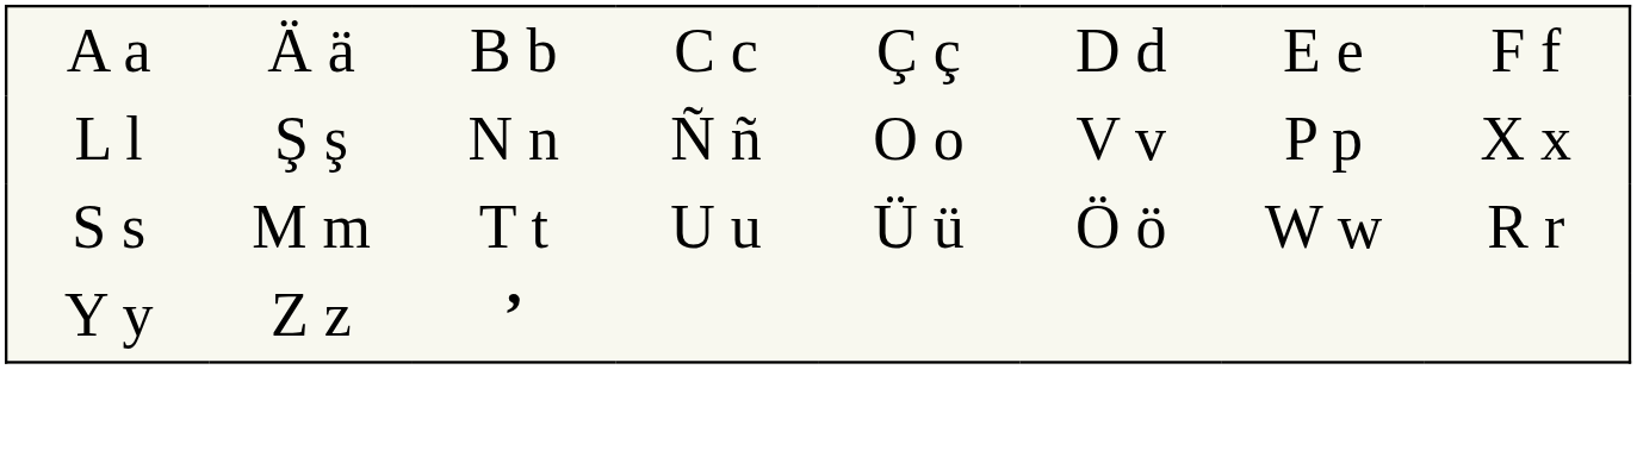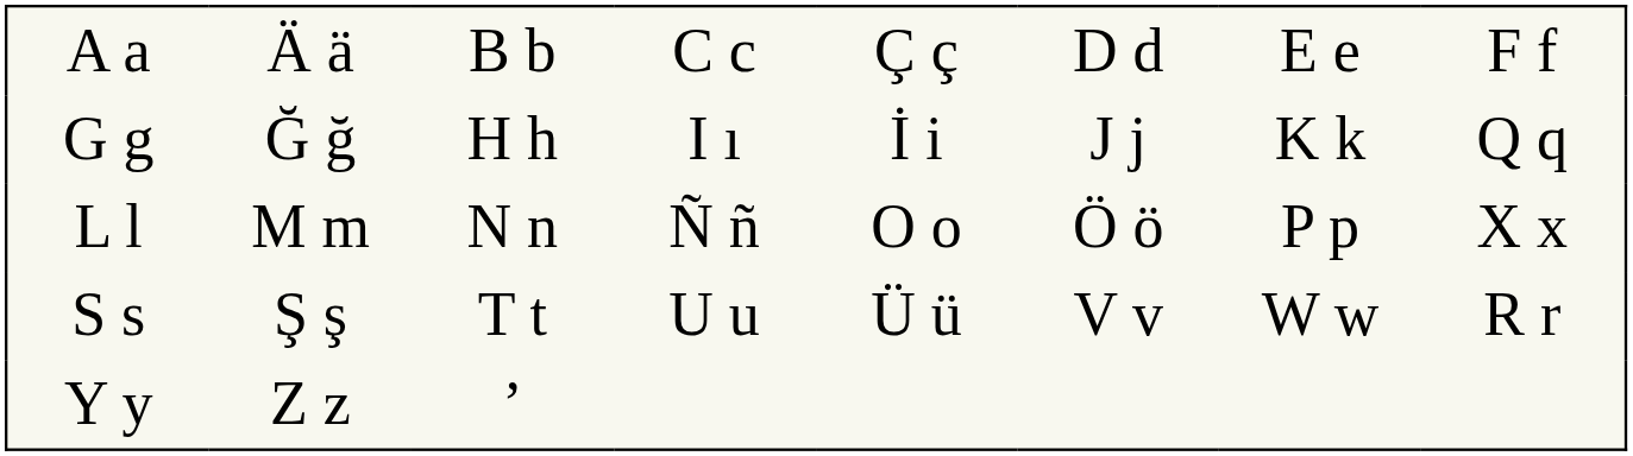 <table style="font-size:1.4em; border-color:black; border-width:1px; border-style:solid; border-collapse:collapse; background-color:#F8F8EF">
 <tr>
 <td style="width:3em; text-align:center; padding: 3px;">A a</td>
 <td style="width:3em; text-align:center; padding: 3px;">Ä ä</td>
 <td style="width:3em; text-align:center; padding: 3px;">B b</td>
 <td style="width:3em; text-align:center; padding: 3px;">C c</td>
 <td style="width:3em; text-align:center; padding: 3px;">Ç ç</td>
 <td style="width:3em; text-align:center; padding: 3px;">D d</td>
 <td style="width:3em; text-align:center; padding: 3px;">E e</td>
 <td style="width:3em; text-align:center; padding: 3px;">F f</td>
 </tr>
 <tr>
+<td style="width:3em; text-align:center; padding: 3px;">G g</td>
+<td style="width:3em; text-align:center; padding: 3px;">Ğ ğ</td>
+<td style="width:3em; text-align:center; padding: 3px;">H h</td>
+<td style="width:3em; text-align:center; padding: 3px;">I ı</td>
+<td style="width:3em; text-align:center; padding: 3px;">İ i</td>
+<td style="width:3em; text-align:center; padding: 3px;">J j</td>
+<td style="width:3em; text-align:center; padding: 3px;">K k</td>
+<td style="width:3em; text-align:center; padding: 3px;">Q q</td>
+</tr>
+<tr>
 <td style="width:3em; text-align:center; padding: 3px;">L l</td>
-<td style="width:3em; text-align:center; padding: 3px;">Ş ş</td>
+<td style="width:3em; text-align:center; padding: 3px;">M m</td>
 <td style="width:3em; text-align:center; padding: 3px;">N n</td>
 <td style="width:3em; text-align:center; padding: 3px;">Ñ ñ</td>
 <td style="width:3em; text-align:center; padding: 3px;">O o</td>
-<td style="width:3em; text-align:center; padding: 3px;">V v</td>
+<td style="width:3em; text-align:center; padding: 3px;">Ö ö</td>
 <td style="width:3em; text-align:center; padding: 3px;">P p</td>
 <td style="width:3em; text-align:center; padding: 3px;">X x</td>
 </tr>
 <tr>
 <td style="width:3em; text-align:center; padding: 3px;">S s</td>
-<td style="width:3em; text-align:center; padding: 3px;">M m</td>
+<td style="width:3em; text-align:center; padding: 3px;">Ş ş</td>
 <td style="width:3em; text-align:center; padding: 3px;">T t</td>
 <td style="width:3em; text-align:center; padding: 3px;">U u</td>
 <td style="width:3em; text-align:center; padding: 3px;">Ü ü</td>
-<td style="width:3em; text-align:center; padding: 3px;">Ö ö</td>
+<td style="width:3em; text-align:center; padding: 3px;">V v</td>
 <td style="width:3em; text-align:center; padding: 3px;">W w</td>
 <td style="width:3em; text-align:center; padding: 3px;">R r</td>
 </tr>
 <tr>
 <td style="width:3em; text-align:center; padding: 3px;">Y y</td>
 <td style="width:3em; text-align:center; padding: 3px;">Z z</td>
-<td style="width:3em; text-align:center; padding: 3px;"><strong>ʼ</strong></td>
+<td style="width:3em; text-align:center; padding: 3px;">ʼ</td>
 <td></td>
 <td></td>
 <td></td>
 <td></td>
 <td></td>
 </tr>
 </table>
